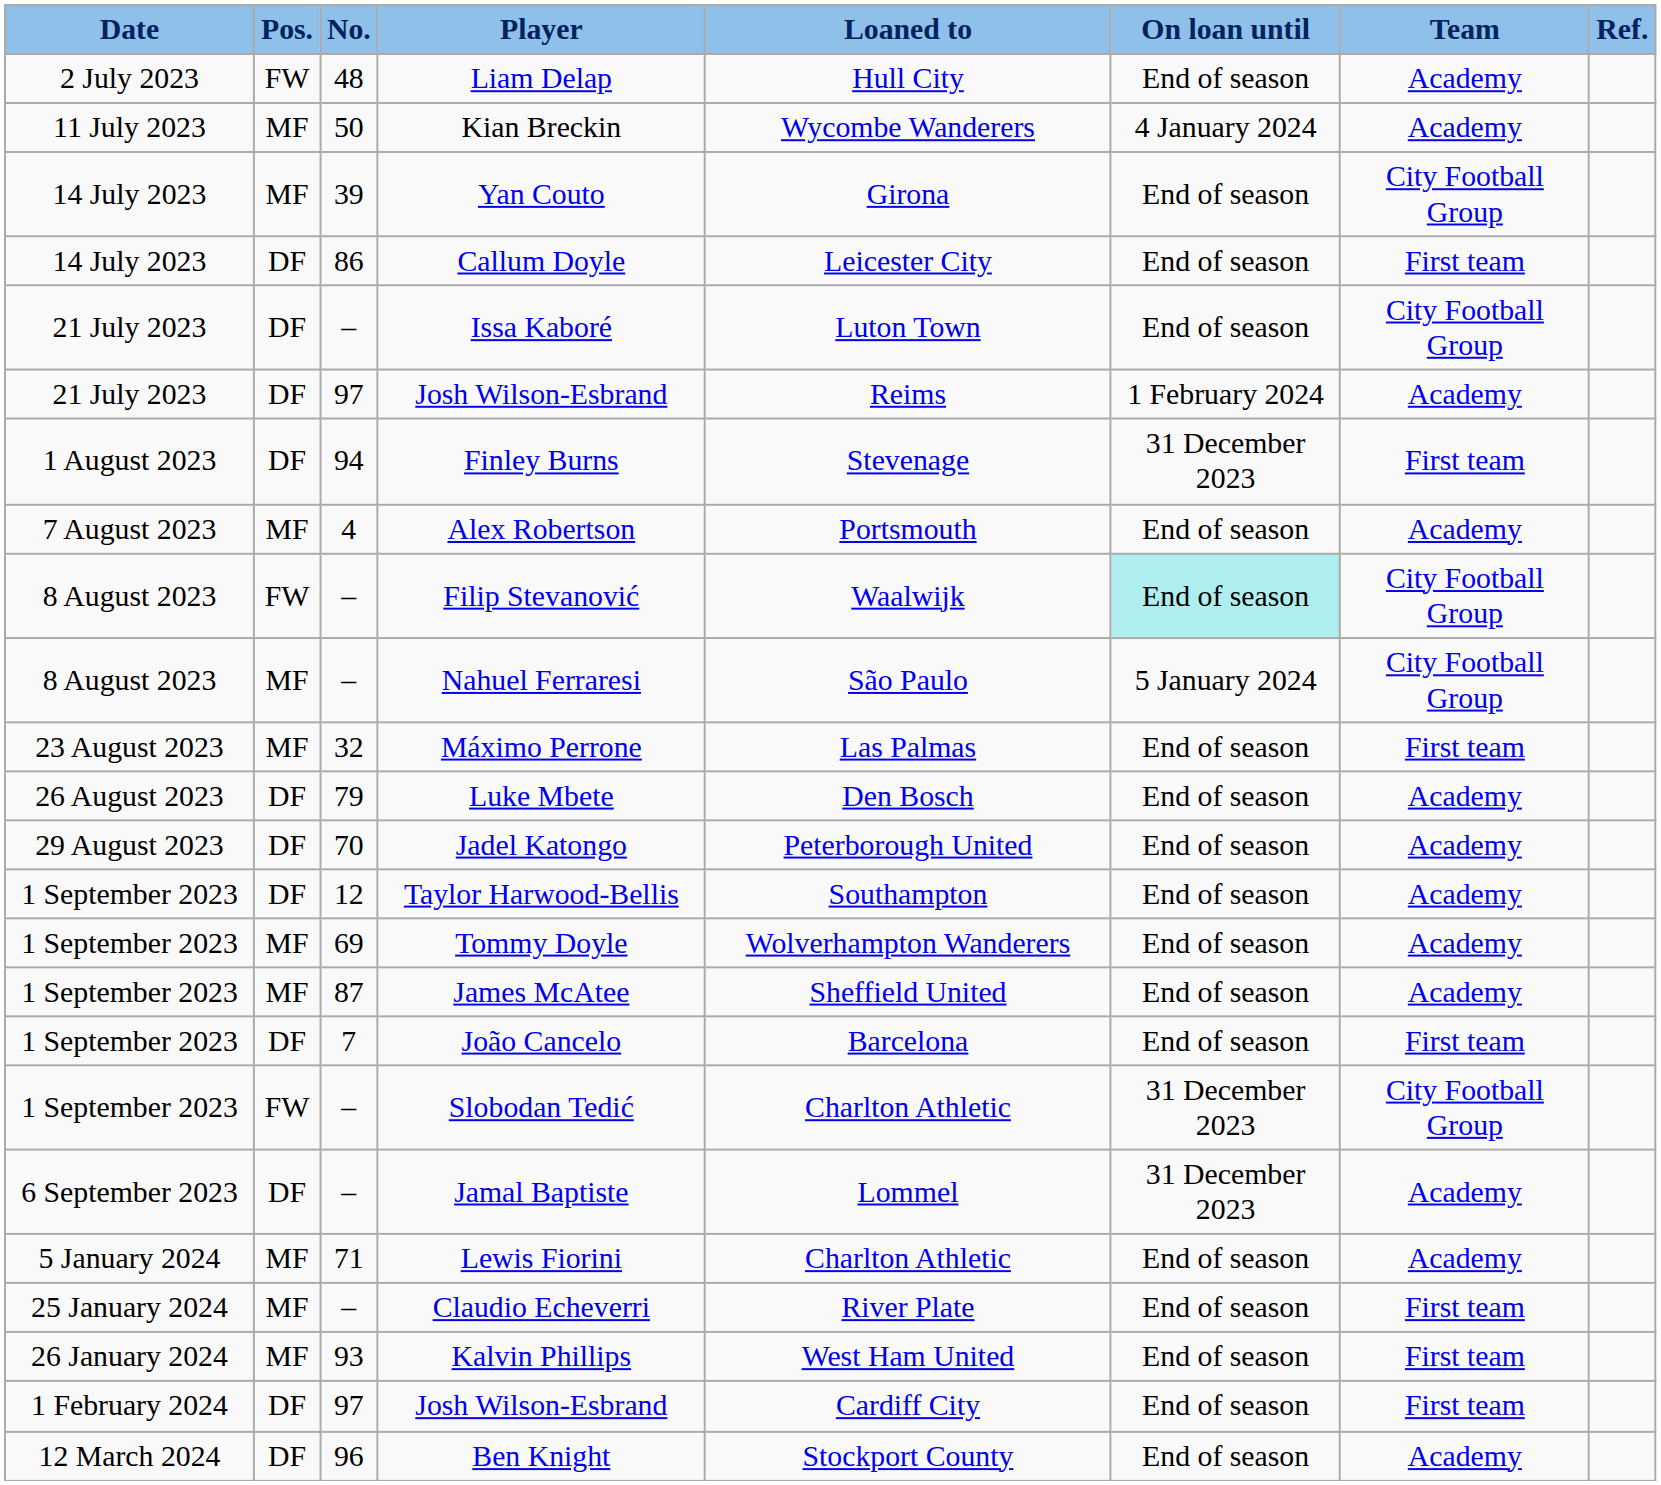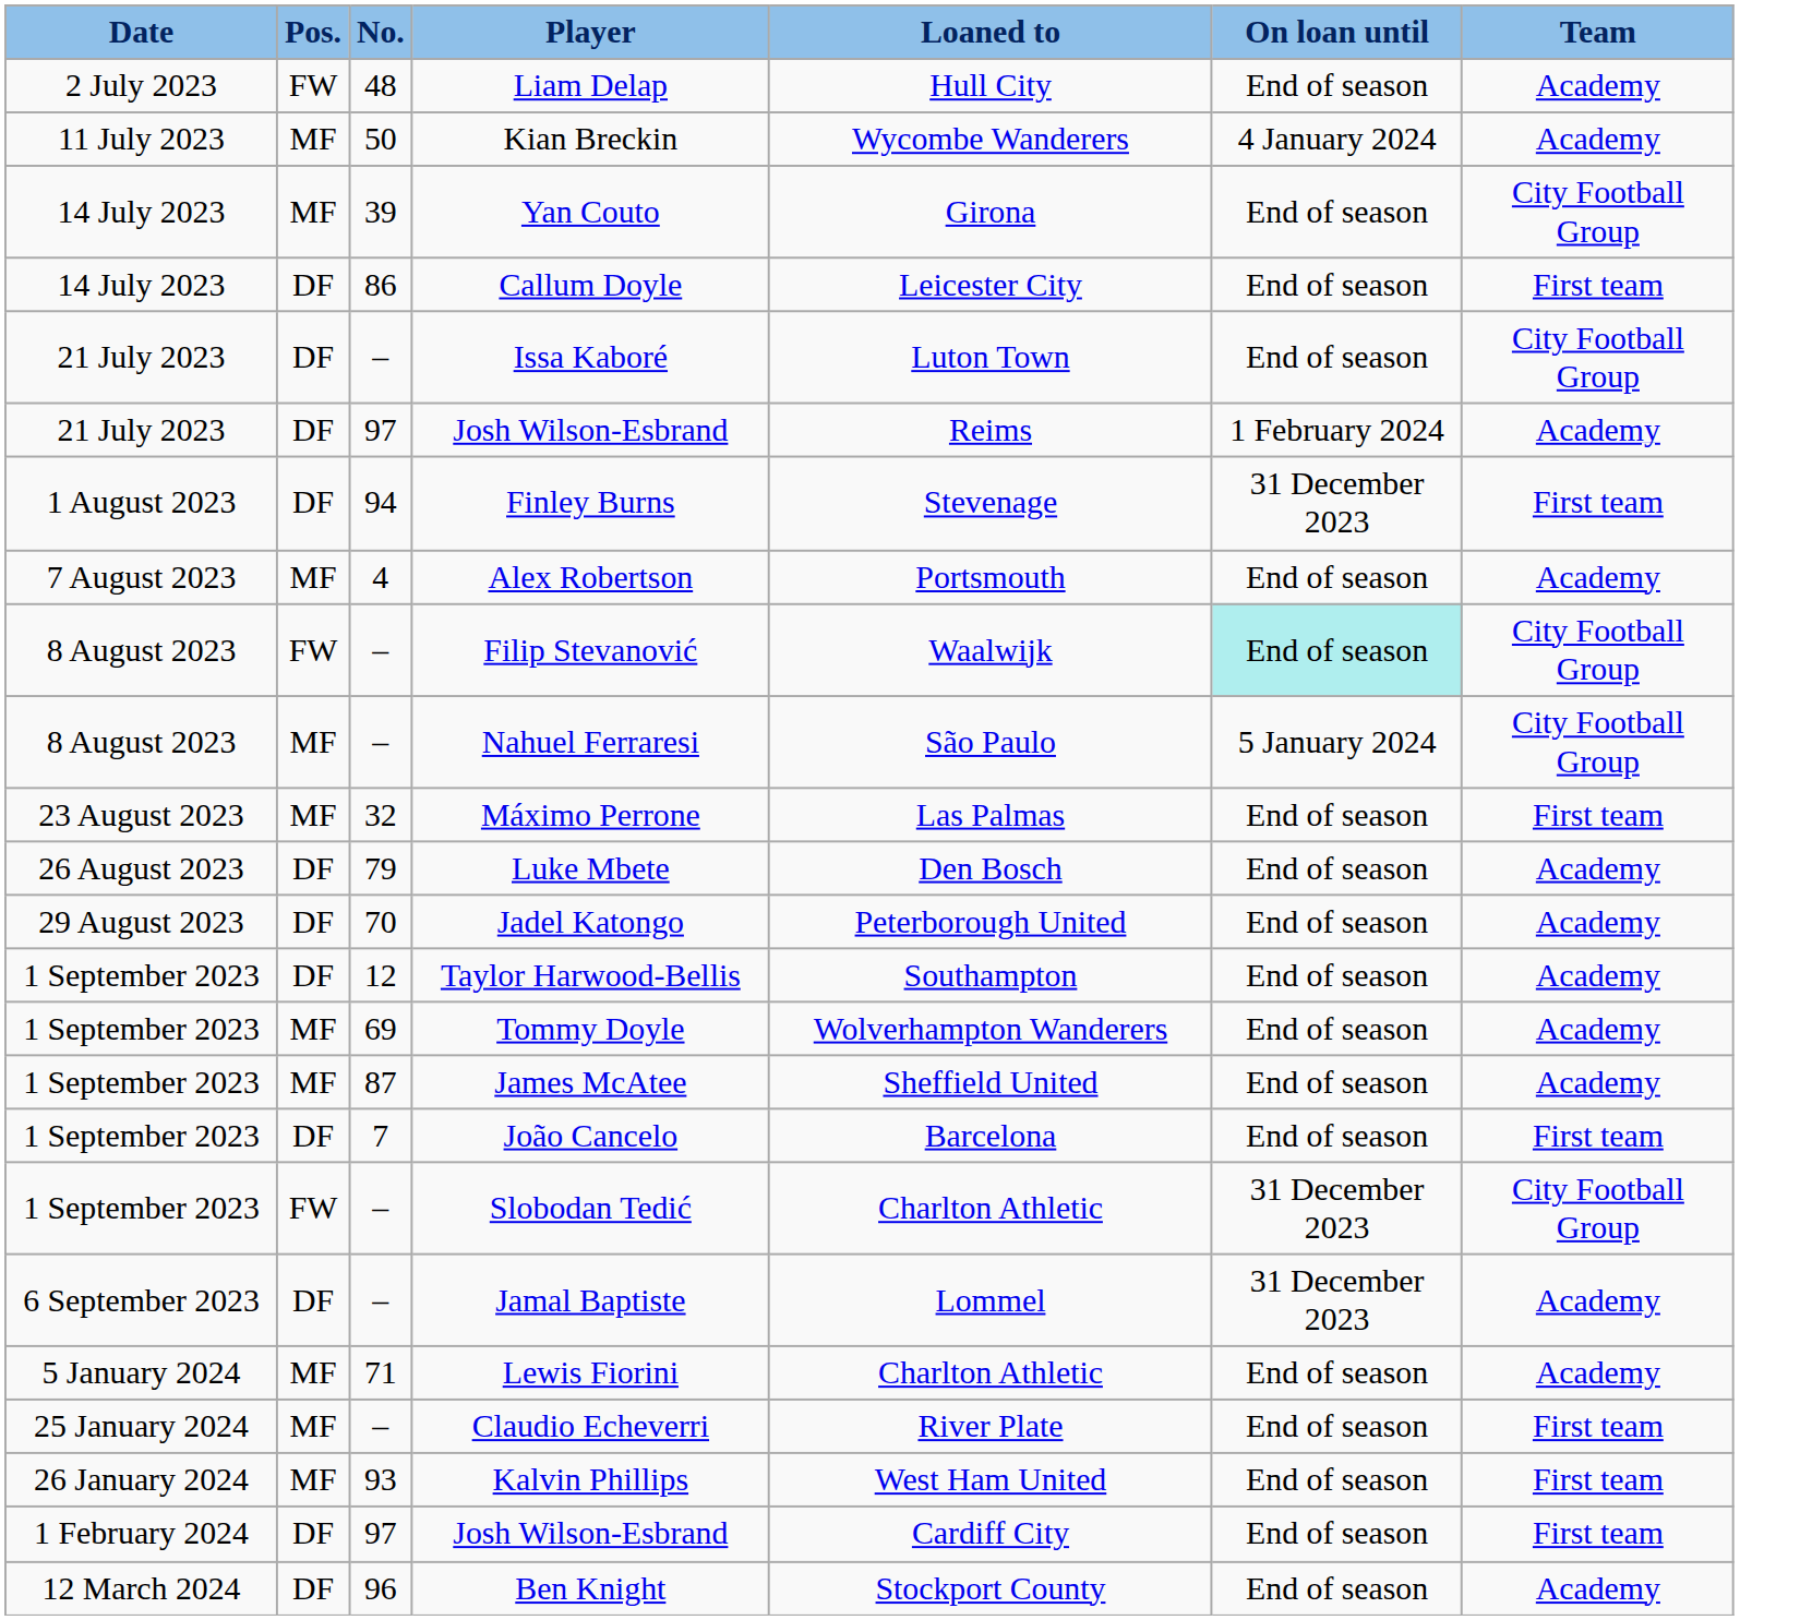 <table class="wikitable" style="text-align:center; font-size:95%; ">
 <tr>
 <th style="background:#8FC0E9; color:#022360; width:120px;">Date</th>
 <th style="background:#8FC0E9; color:#022360; width:20px;">Pos.</th>
 <th style="background:#8FC0E9; color:#022360; width:20px;">No.</th>
 <th style="background:#8FC0E9; color:#022360; width:160px;">Player</th>
 <th style="background:#8FC0E9; color:#022360; width:200px;">Loaned to</th>
 <th style="background:#8FC0E9; color:#022360; width:110px;">On loan until</th>
 <th style="background:#8FC0E9; color:#022360; width:120px;">Team</th>
-<th style="background:#8FC0E9; color:#022360; width:25px">Ref.</th>
 </tr>
 <tr>
 <td>2 July 2023</td>
 <td>FW</td>
 <td>48</td>
 <td> <a href='#'>Liam Delap</a></td>
 <td><a href='#'>Hull City</a></td>
 <td>End of season</td>
 <td><a href='#'>Academy</a></td>
-<td></td>
 </tr>
 <tr>
 <td>11 July 2023</td>
 <td>MF</td>
 <td>50</td>
 <td> Kian Breckin</td>
 <td><a href='#'>Wycombe Wanderers</a></td>
 <td>4 January 2024</td>
 <td><a href='#'>Academy</a></td>
-<td></td>
 </tr>
 <tr>
 <td>14 July 2023</td>
 <td>MF</td>
 <td>39</td>
 <td> <a href='#'>Yan Couto</a></td>
 <td> <a href='#'>Girona</a></td>
 <td>End of season</td>
 <td><a href='#'>City Football Group</a></td>
-<td></td>
 </tr>
 <tr>
 <td>14 July 2023</td>
 <td>DF</td>
 <td>86</td>
 <td> <a href='#'>Callum Doyle</a></td>
 <td><a href='#'>Leicester City</a></td>
 <td>End of season</td>
 <td><a href='#'>First team</a></td>
-<td></td>
 </tr>
 <tr>
 <td>21 July 2023</td>
 <td>DF</td>
 <td>–</td>
 <td> <a href='#'>Issa Kaboré</a></td>
 <td><a href='#'>Luton Town</a></td>
 <td>End of season</td>
 <td><a href='#'>City Football Group</a></td>
-<td></td>
 </tr>
 <tr>
 <td>21 July 2023</td>
 <td>DF</td>
 <td>97</td>
 <td> <a href='#'>Josh Wilson-Esbrand</a></td>
 <td> <a href='#'>Reims</a></td>
 <td>1 February 2024</td>
 <td><a href='#'>Academy</a></td>
-<td></td>
 </tr>
 <tr>
 <td>1 August 2023</td>
 <td>DF</td>
 <td>94</td>
 <td> <a href='#'>Finley Burns</a></td>
 <td><a href='#'>Stevenage</a></td>
 <td>31 December 2023</td>
 <td><a href='#'>First team</a></td>
-<td></td>
 </tr>
 <tr>
 <td>7 August 2023</td>
 <td>MF</td>
 <td>4</td>
 <td> <a href='#'>Alex Robertson</a></td>
 <td><a href='#'>Portsmouth</a></td>
 <td>End of season</td>
 <td><a href='#'>Academy</a></td>
-<td></td>
 </tr>
 <tr>
 <td>8 August 2023</td>
 <td>FW</td>
 <td>–</td>
 <td> <a href='#'>Filip Stevanović</a></td>
 <td> <a href='#'>Waalwijk</a></td>
 <td style="background: paleturquoise;">End of season</td>
 <td><a href='#'>City Football Group</a></td>
-<td></td>
 </tr>
 <tr>
 <td>8 August 2023</td>
 <td>MF</td>
 <td>–</td>
 <td> <a href='#'>Nahuel Ferraresi</a></td>
 <td> <a href='#'>São Paulo</a></td>
 <td>5 January 2024</td>
 <td><a href='#'>City Football Group</a></td>
-<td></td>
 </tr>
 <tr>
 <td>23 August 2023</td>
 <td>MF</td>
 <td>32</td>
 <td> <a href='#'>Máximo Perrone</a></td>
 <td> <a href='#'>Las Palmas</a></td>
 <td>End of season</td>
 <td><a href='#'>First team</a></td>
-<td></td>
 </tr>
 <tr>
 <td>26 August 2023</td>
 <td>DF</td>
 <td>79</td>
 <td> <a href='#'>Luke Mbete</a></td>
 <td> <a href='#'>Den Bosch</a></td>
 <td>End of season</td>
 <td><a href='#'>Academy</a></td>
-<td></td>
 </tr>
 <tr>
 <td>29 August 2023</td>
 <td>DF</td>
 <td>70</td>
 <td> <a href='#'>Jadel Katongo</a></td>
 <td><a href='#'>Peterborough United</a></td>
 <td>End of season</td>
 <td><a href='#'>Academy</a></td>
-<td></td>
 </tr>
 <tr>
 <td>1 September 2023</td>
 <td>DF</td>
 <td>12</td>
 <td> <a href='#'>Taylor Harwood-Bellis</a></td>
 <td><a href='#'>Southampton</a></td>
 <td>End of season</td>
 <td><a href='#'>Academy</a></td>
-<td></td>
 </tr>
 <tr>
 <td>1 September 2023</td>
 <td>MF</td>
 <td>69</td>
 <td> <a href='#'>Tommy Doyle</a></td>
 <td><a href='#'>Wolverhampton Wanderers</a></td>
 <td>End of season</td>
 <td><a href='#'>Academy</a></td>
-<td></td>
 </tr>
 <tr>
 <td>1 September 2023</td>
 <td>MF</td>
 <td>87</td>
 <td> <a href='#'>James McAtee</a></td>
 <td><a href='#'>Sheffield United</a></td>
 <td>End of season</td>
 <td><a href='#'>Academy</a></td>
-<td></td>
 </tr>
 <tr>
 <td>1 September 2023</td>
 <td>DF</td>
 <td>7</td>
 <td> <a href='#'>João Cancelo</a></td>
 <td> <a href='#'>Barcelona</a></td>
 <td>End of season</td>
 <td><a href='#'>First team</a></td>
-<td></td>
 </tr>
 <tr>
 <td>1 September 2023</td>
 <td>FW</td>
 <td>–</td>
 <td> <a href='#'>Slobodan Tedić</a></td>
 <td><a href='#'>Charlton Athletic</a></td>
 <td>31 December 2023</td>
 <td><a href='#'>City Football Group</a></td>
-<td></td>
 </tr>
 <tr>
 <td>6 September 2023</td>
 <td>DF</td>
 <td>–</td>
 <td> <a href='#'>Jamal Baptiste</a></td>
 <td> <a href='#'>Lommel</a></td>
 <td>31 December 2023</td>
 <td><a href='#'>Academy</a></td>
-<td></td>
 </tr>
 <tr>
 <td>5 January 2024</td>
 <td>MF</td>
 <td>71</td>
 <td> <a href='#'>Lewis Fiorini</a></td>
 <td><a href='#'>Charlton Athletic</a></td>
 <td>End of season</td>
 <td><a href='#'>Academy</a></td>
-<td></td>
 </tr>
 <tr>
 <td>25 January 2024</td>
 <td>MF</td>
 <td>–</td>
 <td> <a href='#'>Claudio Echeverri</a></td>
 <td> <a href='#'>River Plate</a></td>
 <td>End of season</td>
 <td><a href='#'>First team</a></td>
-<td></td>
 </tr>
 <tr>
 <td>26 January 2024</td>
 <td>MF</td>
 <td>93</td>
 <td> <a href='#'>Kalvin Phillips</a></td>
 <td><a href='#'>West Ham United</a></td>
 <td>End of season</td>
 <td><a href='#'>First team</a></td>
-<td></td>
 </tr>
 <tr>
 <td>1 February 2024</td>
 <td>DF</td>
 <td>97</td>
 <td> <a href='#'>Josh Wilson-Esbrand</a></td>
 <td><a href='#'>Cardiff City</a></td>
 <td>End of season</td>
 <td><a href='#'>First team</a></td>
-<td></td>
 </tr>
 <tr>
 <td>12 March 2024</td>
 <td>DF</td>
 <td>96</td>
 <td> <a href='#'>Ben Knight</a></td>
 <td><a href='#'>Stockport County</a></td>
 <td>End of season</td>
 <td><a href='#'>Academy</a></td>
-<td></td>
 </tr>
 </table>
